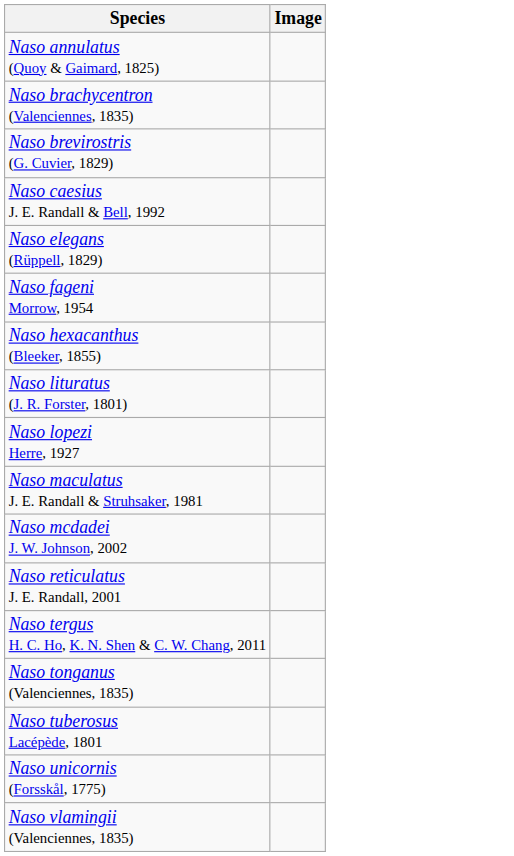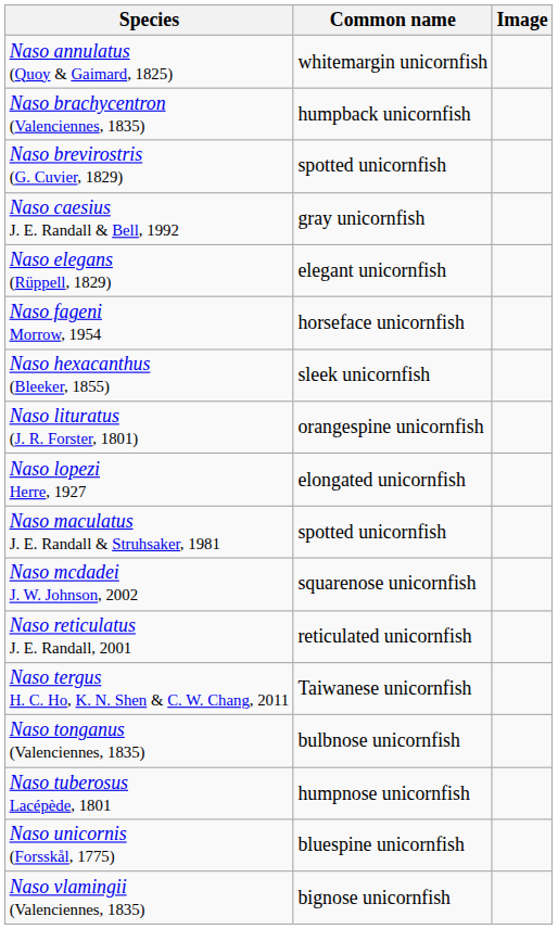 <table class="wikitable">
 <tr>
 <th>Species</th>
+<th>Common name</th>
 <th>Image</th>
 </tr>
 <tr>
 <td><em><a href='#'>Naso annulatus</a></em><br><small>(<a href='#'>Quoy</a> & <a href='#'>Gaimard</a>, 1825)</small></td>
+<td>whitemargin unicornfish</td>
 <td></td>
 </tr>
 <tr>
 <td><em><a href='#'>Naso brachycentron</a></em><br><small>(<a href='#'>Valenciennes</a>, 1835)</small></td>
+<td>humpback unicornfish</td>
 <td></td>
 </tr>
 <tr>
 <td><em><a href='#'>Naso brevirostris</a></em><br><small>(<a href='#'>G. Cuvier</a>, 1829)</small></td>
+<td>spotted unicornfish</td>
 <td></td>
 </tr>
 <tr>
 <td><em><a href='#'>Naso caesius</a></em><br><small>J. E. Randall & <a href='#'>Bell</a>, 1992</small></td>
+<td>gray unicornfish</td>
 <td></td>
 </tr>
 <tr>
 <td><em><a href='#'>Naso elegans</a></em><br><small>(<a href='#'>Rüppell</a>, 1829)</small></td>
+<td>elegant unicornfish</td>
 <td></td>
 </tr>
 <tr>
 <td><em><a href='#'>Naso fageni</a></em><br><small><a href='#'>Morrow</a>, 1954</small></td>
+<td>horseface unicornfish</td>
 <td></td>
 </tr>
 <tr>
 <td><em><a href='#'>Naso hexacanthus</a></em><br><small>(<a href='#'>Bleeker</a>, 1855)</small></td>
+<td>sleek unicornfish</td>
 <td></td>
 </tr>
 <tr>
 <td><em><a href='#'>Naso lituratus</a></em><br><small>(<a href='#'>J. R. Forster</a>, 1801)</small></td>
+<td>orangespine unicornfish</td>
 <td></td>
 </tr>
 <tr>
 <td><em><a href='#'>Naso lopezi</a></em><br><small><a href='#'>Herre</a>, 1927</small></td>
+<td>elongated unicornfish</td>
 <td></td>
 </tr>
 <tr>
 <td><em><a href='#'>Naso maculatus</a></em><br><small>J. E. Randall & <a href='#'>Struhsaker</a>, 1981</small></td>
+<td>spotted unicornfish</td>
 <td></td>
 </tr>
 <tr>
 <td><em><a href='#'>Naso mcdadei</a></em><br><small><a href='#'>J. W. Johnson</a>, 2002</small></td>
+<td>squarenose unicornfish</td>
 <td></td>
 </tr>
 <tr>
 <td><em><a href='#'>Naso reticulatus</a></em><br><small>J. E. Randall, 2001</small></td>
+<td>reticulated unicornfish</td>
 <td></td>
 </tr>
 <tr>
 <td><em><a href='#'>Naso tergus</a></em><br><small><a href='#'>H. C. Ho</a>, <a href='#'>K. N. Shen</a> & <a href='#'>C. W. Chang</a>, 2011</small></td>
+<td>Taiwanese unicornfish</td>
 <td></td>
 </tr>
 <tr>
 <td><em><a href='#'>Naso tonganus</a></em><br><small>(Valenciennes, 1835)</small></td>
+<td>bulbnose unicornfish</td>
 <td></td>
 </tr>
 <tr>
 <td><em><a href='#'>Naso tuberosus</a></em><br><small><a href='#'>Lacépède</a>, 1801</small></td>
+<td>humpnose unicornfish</td>
 <td></td>
 </tr>
 <tr>
 <td><em><a href='#'>Naso unicornis</a></em><br><small>(<a href='#'>Forsskål</a>, 1775)</small></td>
+<td>bluespine unicornfish</td>
 <td></td>
 </tr>
 <tr>
 <td><em><a href='#'>Naso vlamingii</a></em><br><small>(Valenciennes, 1835)</small></td>
+<td>bignose unicornfish</td>
 <td></td>
 </tr>
 </table>
